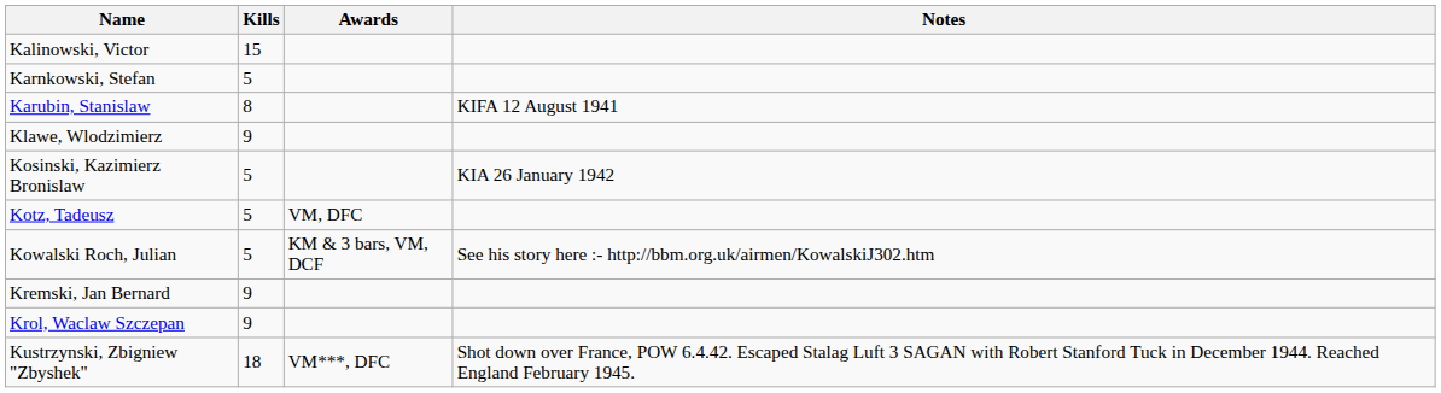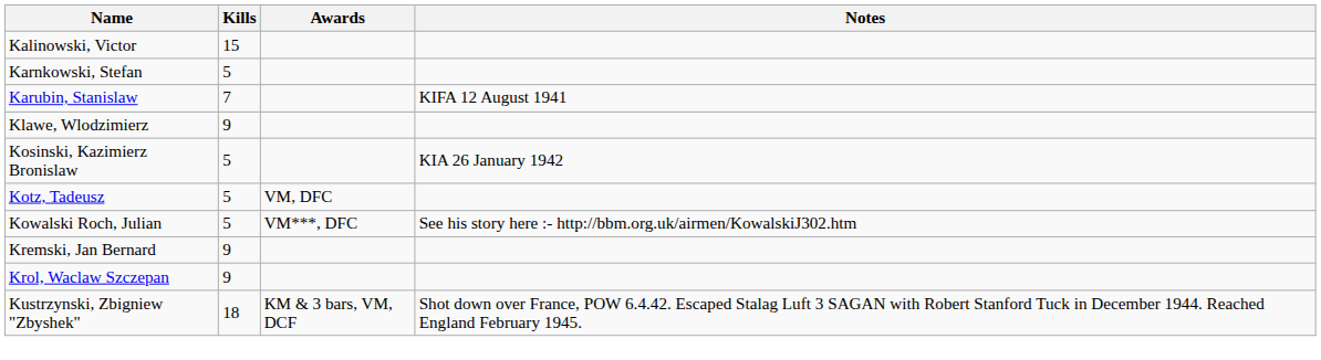 <table class=wikitable>
 <tr>
 <th>Name</th>
 <th>Kills</th>
 <th>Awards</th>
 <th>Notes</th>
 </tr>
 <tr>
 <td>Kalinowski, Victor</td>
 <td>15</td>
 <td></td>
 <td></td>
 </tr>
 <tr>
 <td>Karnkowski, Stefan</td>
 <td>5</td>
 <td></td>
 <td></td>
 </tr>
 <tr>
 <td><a href='#'>Karubin, Stanislaw</a></td>
-<td>8</td>
+<td>7</td>
 <td></td>
 <td>KIFA 12 August 1941</td>
 </tr>
 <tr>
 <td>Klawe, Wlodzimierz</td>
 <td>9</td>
 <td></td>
 <td></td>
 </tr>
 <tr>
 <td>Kosinski, Kazimierz Bronislaw</td>
 <td>5</td>
 <td></td>
 <td>KIA 26 January 1942</td>
 </tr>
 <tr>
 <td><a href='#'>Kotz, Tadeusz</a></td>
 <td>5</td>
 <td>VM, DFC</td>
 <td></td>
 </tr>
 <tr>
 <td>Kowalski Roch, Julian</td>
 <td>5</td>
-<td>KM & 3 bars, VM, DCF</td>
+<td>VM***, DFC</td>
 <td>See his story here :- http://bbm.org.uk/airmen/KowalskiJ302.htm</td>
 </tr>
 <tr>
 <td>Kremski, Jan Bernard</td>
 <td>9</td>
 <td></td>
 <td></td>
 </tr>
 <tr>
 <td><a href='#'>Krol, Waclaw Szczepan</a></td>
 <td>9</td>
 <td></td>
 <td></td>
 </tr>
 <tr>
 <td>Kustrzynski, Zbigniew "Zbyshek"</td>
 <td>18</td>
-<td>VM***, DFC</td>
+<td>KM & 3 bars, VM, DCF</td>
 <td>Shot down over France, POW 6.4.42. Escaped Stalag Luft 3 SAGAN with Robert Stanford Tuck in December 1944. Reached England February 1945.</td>
 </tr>
 </table>
